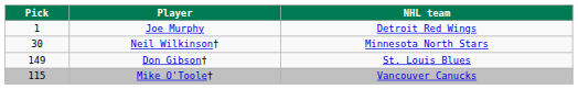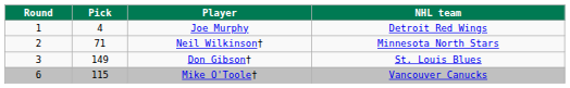 <table class="wikitable" width="60%">
 <tr>
+<th style="color:white; background:#007A53"><strong>Round</strong></th>
 <th style="color:white; background:#007A53"><strong>Pick</strong></th>
 <th style="color:white; background:#007A53"><strong>Player</strong></th>
 <th style="color:white; background:#007A53"><strong>NHL team</strong></th>
 </tr>
 <tr align="center" bgcolor="">
 <td>1</td>
+<td>4</td>
 <td><a href='#'>Joe Murphy</a></td>
 <td><a href='#'>Detroit Red Wings</a></td>
 </tr>
 <tr align="center" bgcolor="">
-<td>30</td>
+<td>2</td>
+<td>71</td>
 <td><a href='#'>Neil Wilkinson</a>†</td>
 <td><a href='#'>Minnesota North Stars</a></td>
 </tr>
 <tr align="center" bgcolor="">
+<td>3</td>
 <td>149</td>
 <td><a href='#'>Don Gibson</a>†</td>
 <td><a href='#'>St. Louis Blues</a></td>
 </tr>
 <tr align="center" bgcolor="C0C0C0">
+<td>6</td>
 <td>115</td>
 <td><a href='#'>Mike O'Toole</a>†</td>
 <td><a href='#'>Vancouver Canucks</a></td>
 </tr>
 </table>
